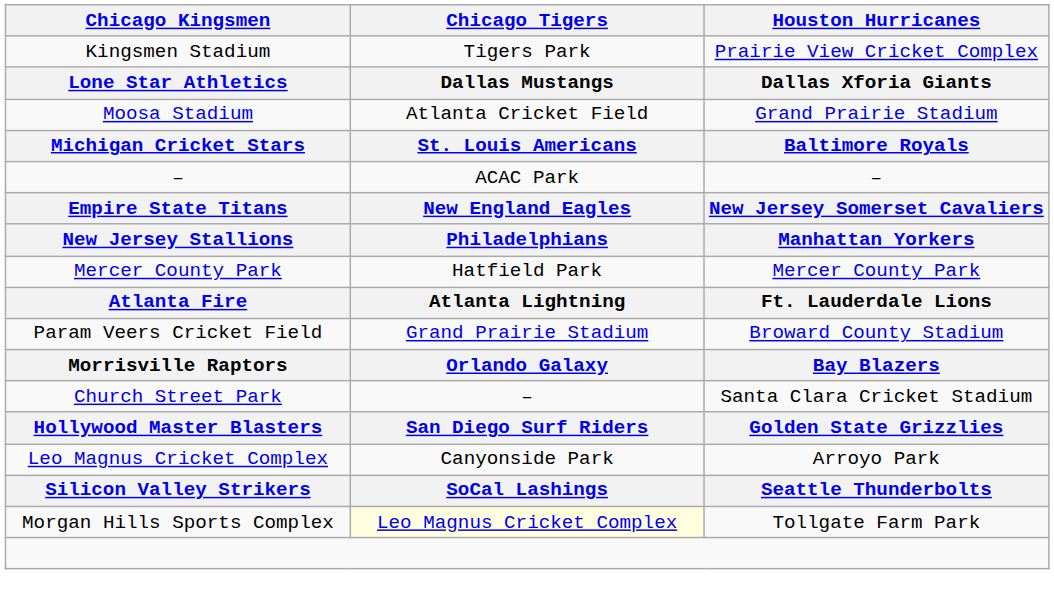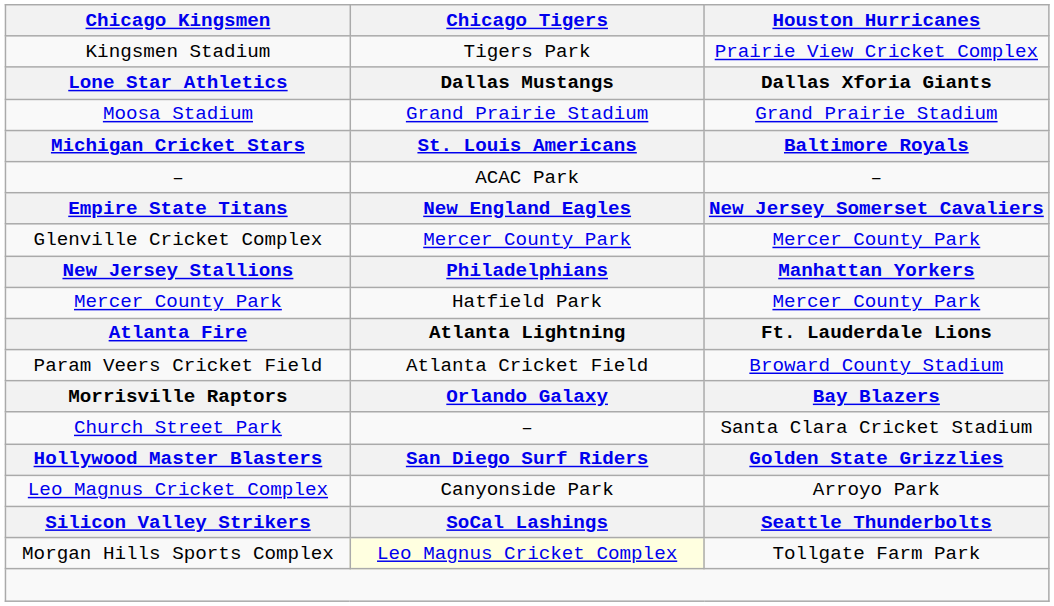 <table class="wikitable" style="text-align:center;margin:0 auto">
 <tr>
 <th style="width:33%"><a href='#'>Chicago Kingsmen</a></th>
 <th style="width:34% "><a href='#'>Chicago Tigers</a></th>
 <th style="width:33%"><a href='#'>Houston Hurricanes</a></th>
 </tr>
 <tr>
 <td>Kingsmen Stadium</td>
 <td>Tigers Park</td>
 <td><a href='#'>Prairie View Cricket Complex</a></td>
 </tr>
 <tr>
 <th style="width:33%"><a href='#'>Lone Star Athletics</a></th>
 <th style="width:34% ">Dallas Mustangs</th>
 <th style="width:34%">Dallas Xforia Giants</th>
 </tr>
 <tr>
 <td><a href='#'>Moosa Stadium</a></td>
-<td>Atlanta Cricket Field</td>
+<td><a href='#'>Grand Prairie Stadium</a></td>
 <td><a href='#'>Grand Prairie Stadium</a></td>
 </tr>
 <tr>
 <th style="width:33%"><a href='#'>Michigan Cricket Stars</a></th>
 <th style="width:33%"><a href='#'>St. Louis Americans</a></th>
 <th style="width:33%"><a href='#'>Baltimore Royals</a></th>
 </tr>
 <tr>
 <td>–</td>
 <td>ACAC Park</td>
 <td>–</td>
 </tr>
 <tr>
 <th style="width:33%"><a href='#'>Empire State Titans</a></th>
 <th style="width:33%"><a href='#'>New England Eagles</a></th>
 <th style="width:34% "><a href='#'>New Jersey Somerset Cavaliers</a></th>
 </tr>
 <tr>
+<td>Glenville Cricket Complex</td>
+<td><a href='#'>Mercer County Park</a></td>
+<td><a href='#'>Mercer County Park</a></td>
+</tr>
+<tr>
 <th style="width:33%"><a href='#'>New Jersey Stallions</a></th>
 <th style="width:34% "><a href='#'>Philadelphians</a></th>
 <th style="width:33%"><a href='#'>Manhattan Yorkers</a></th>
 </tr>
 <tr>
 <td><a href='#'>Mercer County Park</a></td>
 <td>Hatfield Park</td>
 <td><a href='#'>Mercer County Park</a></td>
 </tr>
 <tr>
 <th style="width:33%"><a href='#'>Atlanta Fire</a></th>
 <th style="width:33%">Atlanta Lightning</th>
 <th style="width:33%">Ft. Lauderdale Lions</th>
 </tr>
 <tr>
 <td>Param Veers Cricket Field</td>
-<td><a href='#'>Grand Prairie Stadium</a></td>
+<td>Atlanta Cricket Field</td>
 <td><a href='#'>Broward County Stadium</a></td>
 </tr>
 <tr>
 <th style="width:33%">Morrisville Raptors</th>
 <th style="width:34% "><a href='#'>Orlando Galaxy</a></th>
 <th style="width:34%"><a href='#'>Bay Blazers</a></th>
 </tr>
 <tr>
 <td><a href='#'>Church Street Park</a></td>
 <td>–</td>
 <td>Santa Clara Cricket Stadium</td>
 </tr>
 <tr>
 <th style="width:33%"><a href='#'>Hollywood Master Blasters</a></th>
 <th style="width:33% "><a href='#'>San Diego Surf Riders</a></th>
 <th style="width:34%"><a href='#'>Golden State Grizzlies</a></th>
 </tr>
 <tr>
 <td><a href='#'>Leo Magnus Cricket Complex</a></td>
 <td>Canyonside Park</td>
 <td>Arroyo Park</td>
 </tr>
 <tr>
 <th style="width:33%"><a href='#'>Silicon Valley Strikers</a></th>
 <th style="width:33%"><a href='#'>SoCal Lashings</a></th>
 <th style="width:34% "><a href='#'>Seattle Thunderbolts</a></th>
 </tr>
 <tr>
 <td>Morgan Hills Sports Complex</td>
 <td style="background: lightyellow;"><a href='#'>Leo Magnus Cricket Complex</a></td>
 <td>Tollgate Farm Park</td>
 </tr>
 <tr>
 <td colspan="3"><br></td>
 </tr>
 </table>
